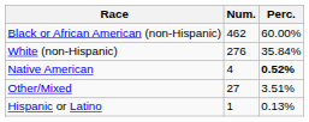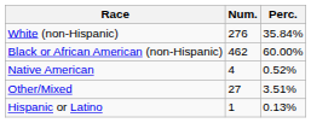 <table class="wikitable">
 <tr>
 <th>Race</th>
 <th>Num.</th>
 <th>Perc.</th>
 </tr>
 <tr>
+<td><a href='#'>White</a> (non-Hispanic)</td>
+<td>276</td>
+<td>35.84%</td>
+</tr>
+<tr>
 <td><a href='#'>Black or African American</a> (non-Hispanic)</td>
 <td>462</td>
 <td>60.00%</td>
 </tr>
 <tr>
-<td><a href='#'>White</a> (non-Hispanic)</td>
-<td>276</td>
-<td>35.84%</td>
-</tr>
-<tr>
 <td><a href='#'>Native American</a></td>
 <td>4</td>
-<td><strong>0.52%</strong></td>
+<td>0.52%</td>
 </tr>
 <tr>
 <td><a href='#'>Other/Mixed</a></td>
 <td>27</td>
 <td>3.51%</td>
 </tr>
 <tr>
 <td><a href='#'>Hispanic</a> or <a href='#'>Latino</a></td>
 <td>1</td>
 <td>0.13%</td>
 </tr>
 </table>
